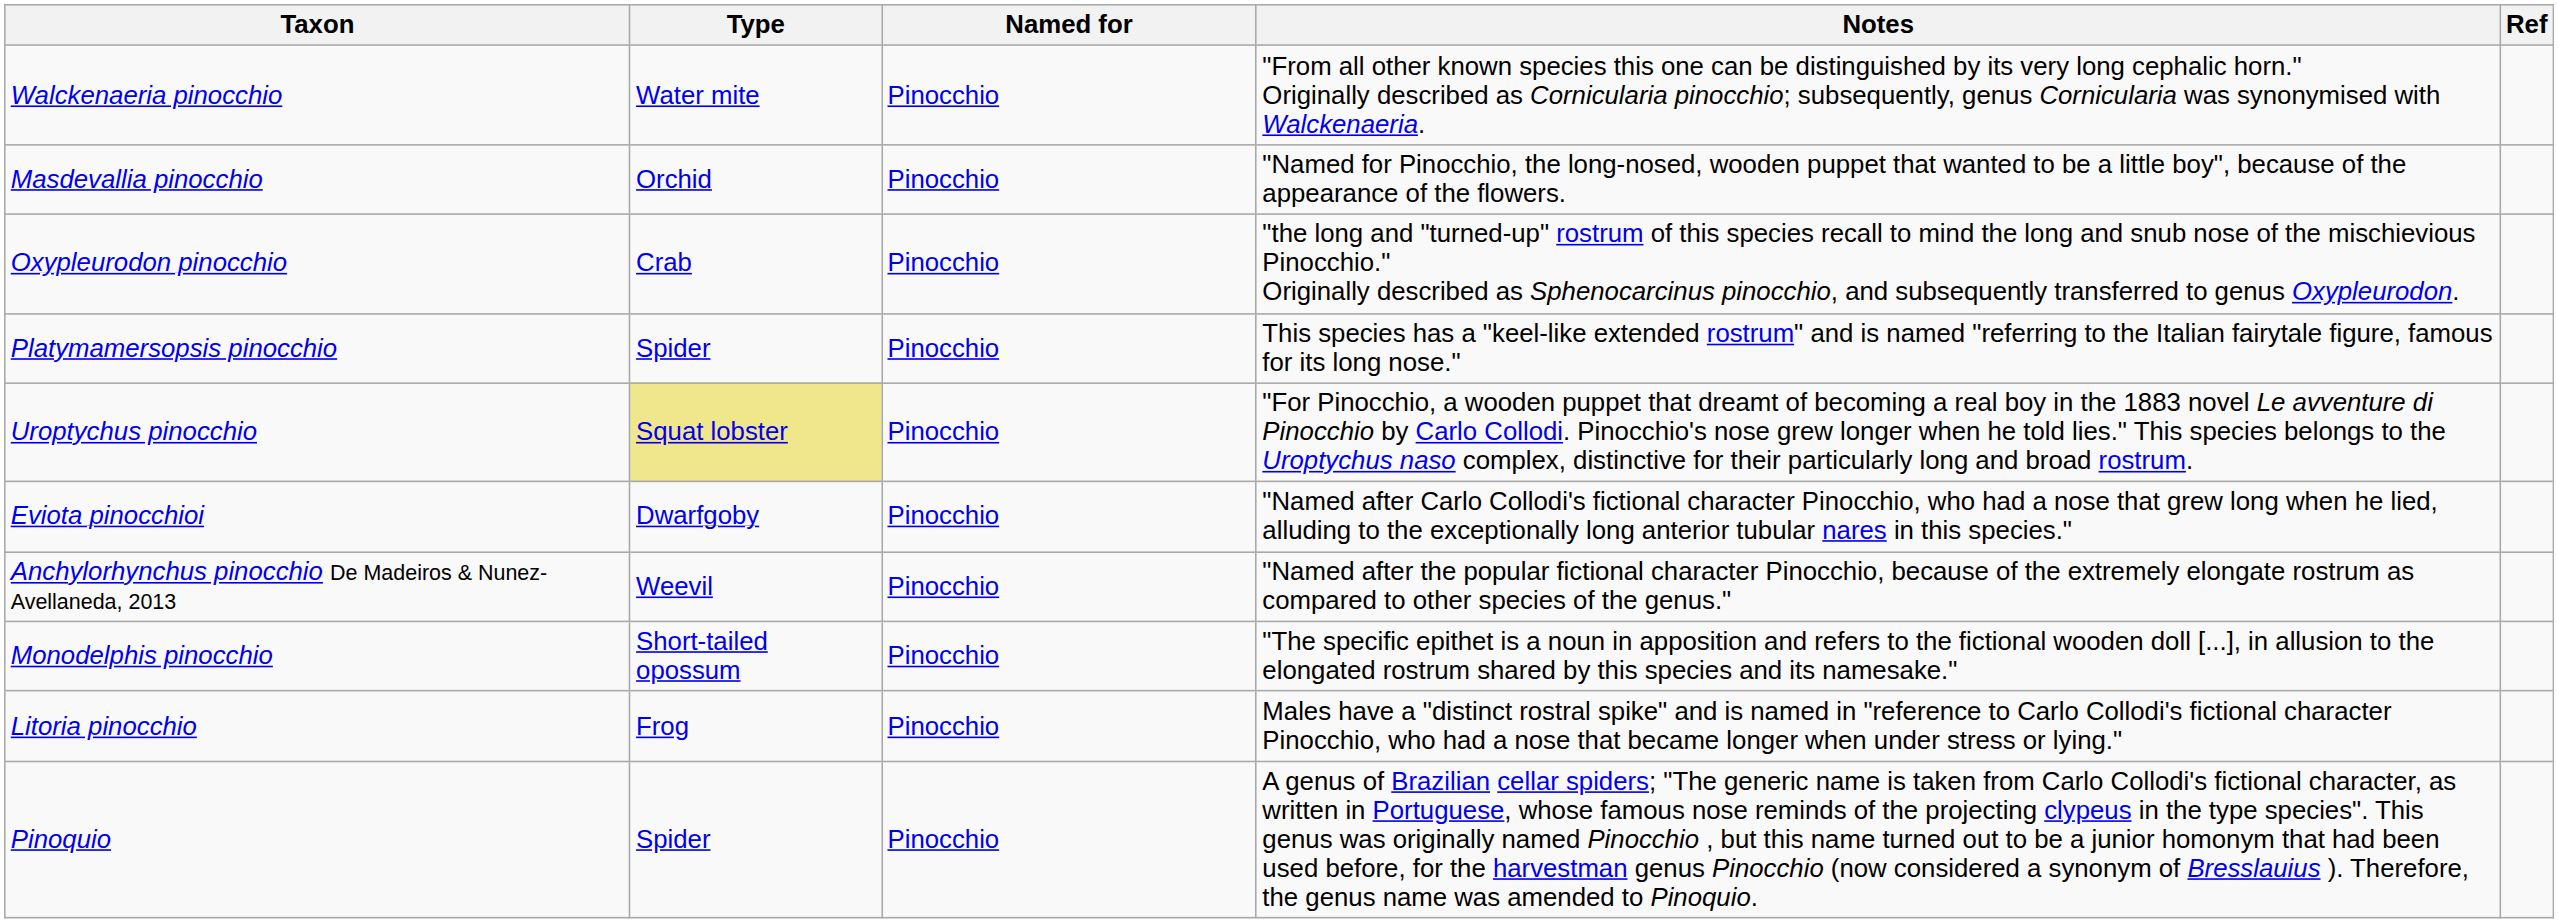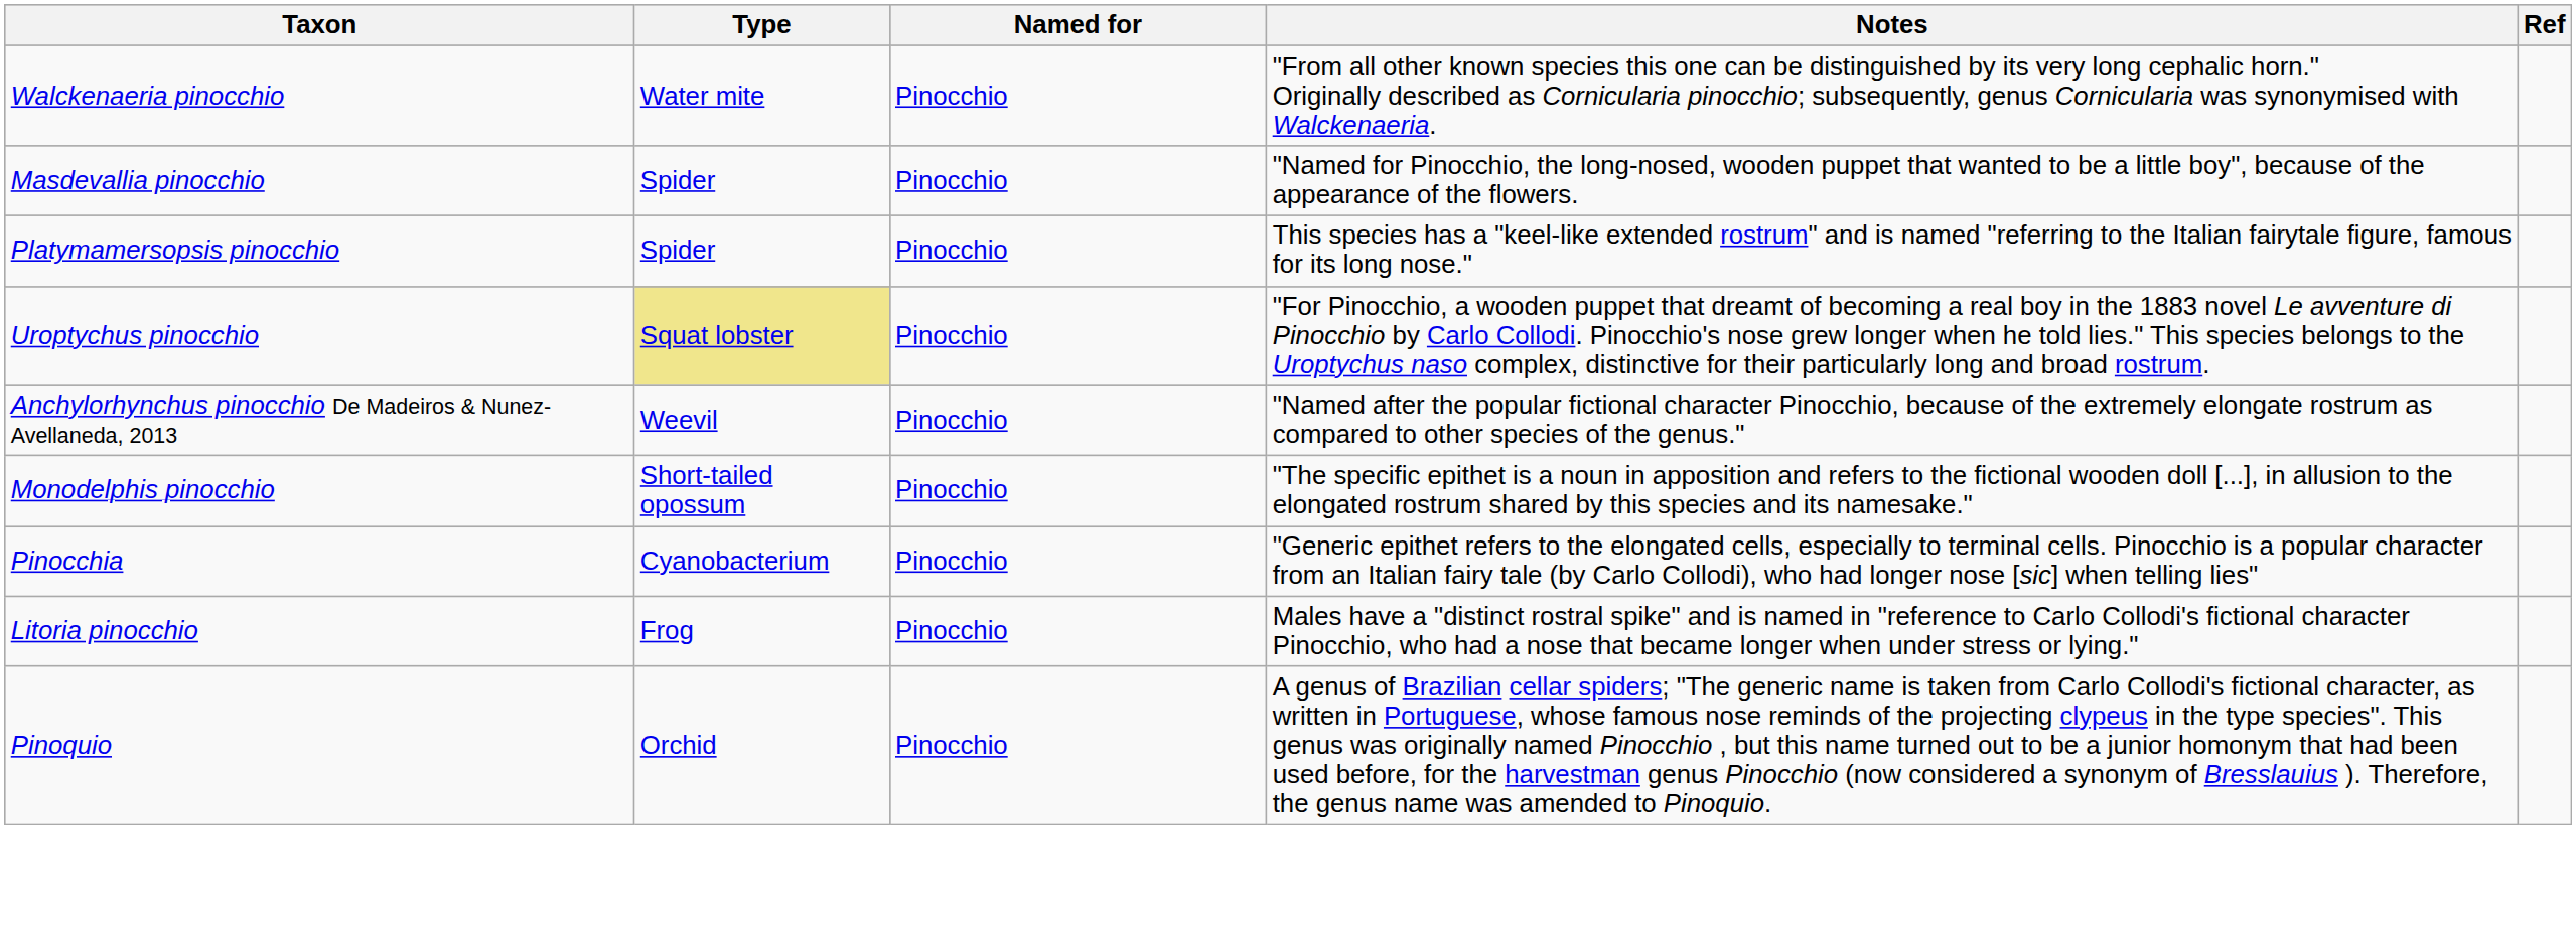 <table class="wikitable sortable" width="100%">
 <tr>
 <th style="width:25%;">Taxon</th>
 <th style="width:10%;">Type</th>
 <th style="width:15%;">Named for</th>
 <th style="width:50%;">Notes</th>
 <th class="unsortable">Ref</th>
 </tr>
 <tr>
 <td><em><a href='#'>Walckenaeria pinocchio</a></em> </td>
 <td><a href='#'>Water mite</a></td>
 <td><a href='#'>Pinocchio</a></td>
 <td>"From all other known species this one can be distinguished by its very long cephalic horn."<br>Originally described as <em>Cornicularia pinocchio</em>; subsequently, genus <em>Cornicularia</em> was synonymised with <em><a href='#'>Walckenaeria</a></em>.</td>
 <td></td>
 </tr>
 <tr>
 <td><em><a href='#'>Masdevallia pinocchio</a></em> </td>
-<td><a href='#'>Orchid</a></td>
+<td><a href='#'>Spider</a></td>
 <td><a href='#'>Pinocchio</a></td>
 <td>"Named for Pinocchio, the long-nosed, wooden puppet that wanted to be a little boy", because of the appearance of the flowers.</td>
-<td></td>
-</tr>
-<tr>
-<td><em><a href='#'>Oxypleurodon pinocchio</a></em> </td>
-<td><a href='#'>Crab</a></td>
-<td><a href='#'>Pinocchio</a></td>
-<td>"the long and "turned-up" <a href='#'>rostrum</a> of this species recall to mind the long and snub nose of the mischievious Pinocchio."<br>Originally described as <em>Sphenocarcinus pinocchio</em>, and subsequently transferred to genus <em><a href='#'>Oxypleurodon</a></em>.</td>
 <td></td>
 </tr>
 <tr>
 <td><em><a href='#'>Platymamersopsis pinocchio</a></em> </td>
 <td><a href='#'>Spider</a></td>
 <td><a href='#'>Pinocchio</a></td>
 <td>This species has a "keel-like extended <a href='#'>rostrum</a>" and is named "referring to the Italian fairytale figure, famous for its long nose."</td>
 <td></td>
 </tr>
 <tr>
 <td><em><a href='#'>Uroptychus pinocchio</a></em> </td>
 <td style="background: khaki;"><a href='#'>Squat lobster</a></td>
 <td><a href='#'>Pinocchio</a></td>
 <td>"For Pinocchio, a wooden puppet that dreamt of becoming a real boy in the 1883 novel <em>Le avventure di Pinocchio</em> by <a href='#'>Carlo Collodi</a>. Pinocchio's nose grew longer when he told lies." This species belongs to the <em><a href='#'>Uroptychus naso</a></em> complex, distinctive for their particularly long and broad <a href='#'>rostrum</a>.</td>
 <td></td>
 </tr>
 <tr>
-<td><em><a href='#'>Eviota pinocchioi</a></em> </td>
-<td><a href='#'>Dwarfgoby</a></td>
-<td><a href='#'>Pinocchio</a></td>
-<td>"Named after Carlo Collodi's fictional character Pinocchio, who had a nose that grew long when he lied, alluding to the exceptionally long anterior tubular <a href='#'>nares</a> in this species."</td>
-<td></td>
-</tr>
-<tr>
 <td><em><a href='#'>Anchylorhynchus pinocchio</a></em> <small>De Madeiros & Nunez-Avellaneda, 2013</small></td>
 <td><a href='#'>Weevil</a></td>
 <td><a href='#'>Pinocchio</a></td>
 <td>"Named after the popular fictional character Pinocchio, because of the extremely elongate rostrum as compared to other species of the genus."</td>
 <td></td>
 </tr>
 <tr>
 <td><em><a href='#'>Monodelphis pinocchio</a></em> </td>
 <td><a href='#'>Short-tailed opossum</a></td>
 <td><a href='#'>Pinocchio</a></td>
 <td>"The specific epithet is a noun in apposition and refers to the fictional wooden doll [...], in allusion to the elongated rostrum shared by this species and its namesake."</td>
 <td></td>
 </tr>
 <tr>
+<td><em><a href='#'>Pinocchia</a></em> </td>
+<td><a href='#'>Cyanobacterium</a></td>
+<td><a href='#'>Pinocchio</a></td>
+<td>"Generic epithet refers to the elongated cells, especially to terminal cells. Pinocchio is a popular character from an Italian fairy tale (by Carlo Collodi), who had longer nose [<em>sic</em>] when telling lies"</td>
+<td></td>
+</tr>
+<tr>
 <td><em><a href='#'>Litoria pinocchio</a></em> </td>
 <td><a href='#'>Frog</a></td>
 <td><a href='#'>Pinocchio</a></td>
 <td>Males have a "distinct rostral spike" and is named in "reference to Carlo Collodi's fictional character Pinocchio, who had a nose that became longer when under stress or lying."</td>
 <td></td>
 </tr>
 <tr>
 <td><em><a href='#'>Pinoquio</a></em> </td>
-<td><a href='#'>Spider</a></td>
+<td><a href='#'>Orchid</a></td>
 <td><a href='#'>Pinocchio</a></td>
 <td>A genus of <a href='#'>Brazilian</a> <a href='#'>cellar spiders</a>; "The generic name is taken from Carlo Collodi's fictional character, as written in <a href='#'>Portuguese</a>, whose famous nose reminds of the projecting <a href='#'>clypeus</a> in the type species". This genus was originally named <em>Pinocchio</em> , but this name turned out to be a junior homonym that had been used before, for the <a href='#'>harvestman</a> genus <em>Pinocchio</em>  (now considered a synonym of <em><a href='#'>Bresslauius</a></em> ). Therefore, the genus name was amended to <em>Pinoquio</em>.</td>
 <td></td>
 </tr>
 </table>
